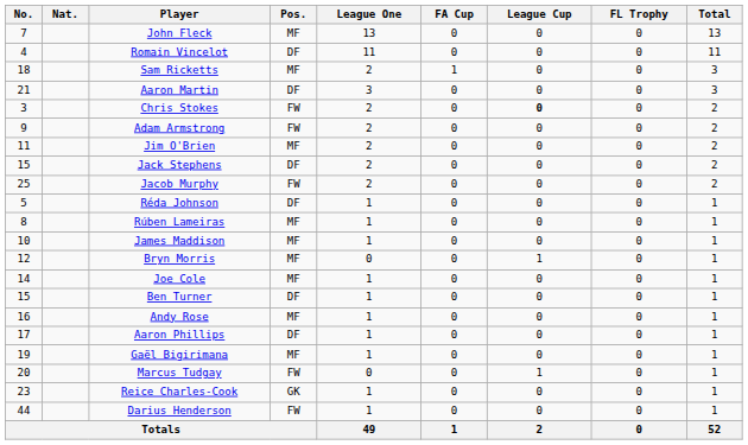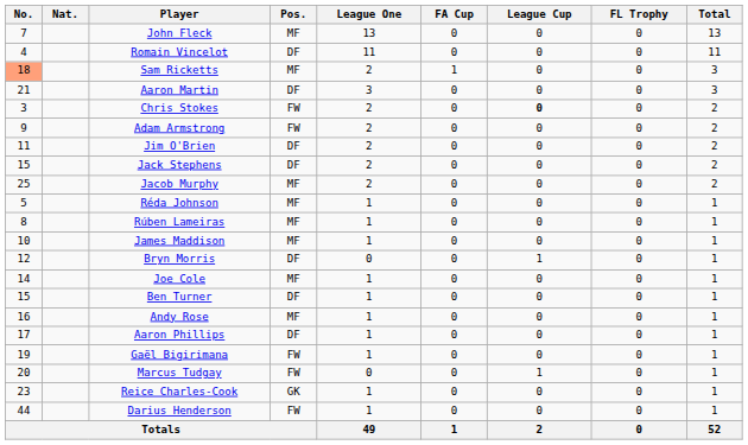 <table class="wikitable sortable alternance" style="font-size:85%; text-align:center; line-height:14px; width:60%;">
 <tr>
 <th>No.</th>
 <th>Nat.</th>
 <th>Player</th>
 <th>Pos.</th>
 <th>League One</th>
 <th>FA Cup</th>
 <th>League Cup</th>
 <th>FL Trophy</th>
 <th>Total</th>
 </tr>
 <tr>
 <td>7</td>
 <td></td>
 <td><a href='#'>John Fleck</a></td>
 <td>MF</td>
 <td>13</td>
 <td>0</td>
 <td>0</td>
 <td>0</td>
 <td>13</td>
 </tr>
 <tr>
 <td>4</td>
 <td></td>
 <td><a href='#'>Romain Vincelot</a></td>
 <td>DF</td>
 <td>11</td>
 <td>0</td>
 <td>0</td>
 <td>0</td>
 <td>11</td>
 </tr>
 <tr>
-<td>18</td>
+<td style="background: lightsalmon;">18</td>
 <td></td>
 <td><a href='#'>Sam Ricketts</a></td>
 <td>MF</td>
 <td>2</td>
 <td>1</td>
 <td>0</td>
 <td>0</td>
 <td>3</td>
 </tr>
 <tr>
 <td>21</td>
 <td></td>
 <td><a href='#'>Aaron Martin</a></td>
 <td>DF</td>
 <td>3</td>
 <td>0</td>
 <td>0</td>
 <td>0</td>
 <td>3</td>
 </tr>
 <tr>
 <td>3</td>
 <td></td>
 <td><a href='#'>Chris Stokes</a></td>
 <td>FW</td>
 <td>2</td>
 <td>0</td>
 <td><strong>0</strong></td>
 <td>0</td>
 <td>2</td>
 </tr>
 <tr>
 <td>9</td>
 <td></td>
 <td><a href='#'>Adam Armstrong</a></td>
 <td>FW</td>
 <td>2</td>
 <td>0</td>
 <td>0</td>
 <td>0</td>
 <td>2</td>
 </tr>
 <tr>
 <td>11</td>
 <td></td>
 <td><a href='#'>Jim O'Brien</a></td>
-<td>MF</td>
+<td>DF</td>
 <td>2</td>
 <td>0</td>
 <td>0</td>
 <td>0</td>
 <td>2</td>
 </tr>
 <tr>
 <td>15</td>
 <td></td>
 <td><a href='#'>Jack Stephens</a></td>
 <td>DF</td>
 <td>2</td>
 <td>0</td>
 <td>0</td>
 <td>0</td>
 <td>2</td>
 </tr>
 <tr>
 <td>25</td>
 <td></td>
 <td><a href='#'>Jacob Murphy</a></td>
-<td>FW</td>
+<td>MF</td>
 <td>2</td>
 <td>0</td>
 <td>0</td>
 <td>0</td>
 <td>2</td>
 </tr>
 <tr>
 <td>5</td>
 <td></td>
 <td><a href='#'>Réda Johnson</a></td>
-<td>DF</td>
+<td>MF</td>
 <td>1</td>
 <td>0</td>
 <td>0</td>
 <td>0</td>
 <td>1</td>
 </tr>
 <tr>
 <td>8</td>
 <td></td>
 <td><a href='#'>Rúben Lameiras</a></td>
 <td>MF</td>
 <td>1</td>
 <td>0</td>
 <td>0</td>
 <td>0</td>
 <td>1</td>
 </tr>
 <tr>
 <td>10</td>
 <td></td>
 <td><a href='#'>James Maddison</a></td>
 <td>MF</td>
 <td>1</td>
 <td>0</td>
 <td>0</td>
 <td>0</td>
 <td>1</td>
 </tr>
 <tr>
 <td>12</td>
 <td></td>
 <td><a href='#'>Bryn Morris</a></td>
-<td>MF</td>
+<td>DF</td>
 <td>0</td>
 <td>0</td>
 <td>1</td>
 <td>0</td>
 <td>1</td>
 </tr>
 <tr>
 <td>14</td>
 <td></td>
 <td><a href='#'>Joe Cole</a></td>
 <td>MF</td>
 <td>1</td>
 <td>0</td>
 <td>0</td>
 <td>0</td>
 <td>1</td>
 </tr>
 <tr>
 <td>15</td>
 <td></td>
 <td><a href='#'>Ben Turner</a></td>
 <td>DF</td>
 <td>1</td>
 <td>0</td>
 <td>0</td>
 <td>0</td>
 <td>1</td>
 </tr>
 <tr>
 <td>16</td>
 <td></td>
 <td><a href='#'>Andy Rose</a></td>
 <td>MF</td>
 <td>1</td>
 <td>0</td>
 <td>0</td>
 <td>0</td>
 <td>1</td>
 </tr>
 <tr>
 <td>17</td>
 <td></td>
 <td><a href='#'>Aaron Phillips</a></td>
 <td>DF</td>
 <td>1</td>
 <td>0</td>
 <td>0</td>
 <td>0</td>
 <td>1</td>
 </tr>
 <tr>
 <td>19</td>
 <td></td>
 <td><a href='#'>Gaël Bigirimana</a></td>
-<td>MF</td>
+<td>FW</td>
 <td>1</td>
 <td>0</td>
 <td>0</td>
 <td>0</td>
 <td>1</td>
 </tr>
 <tr>
 <td>20</td>
 <td></td>
 <td><a href='#'>Marcus Tudgay</a></td>
 <td>FW</td>
 <td>0</td>
 <td>0</td>
 <td>1</td>
 <td>0</td>
 <td>1</td>
 </tr>
 <tr>
 <td>23</td>
 <td></td>
 <td><a href='#'>Reice Charles-Cook</a></td>
 <td>GK</td>
 <td>1</td>
 <td>0</td>
 <td>0</td>
 <td>0</td>
 <td>1</td>
 </tr>
 <tr>
 <td>44</td>
 <td></td>
 <td><a href='#'>Darius Henderson</a></td>
 <td>FW</td>
 <td>1</td>
 <td>0</td>
 <td>0</td>
 <td>0</td>
 <td>1</td>
 </tr>
 <tr class="sortbottom">
 <th colspan="4">Totals</th>
 <th>49</th>
 <th>1</th>
 <th>2</th>
 <th>0</th>
 <th>52</th>
 </tr>
 </table>
